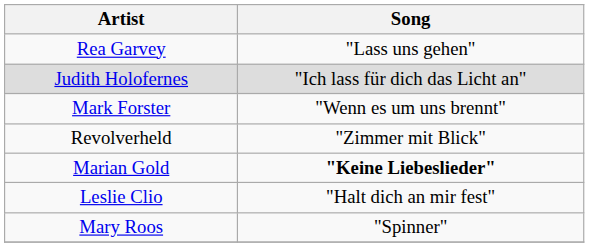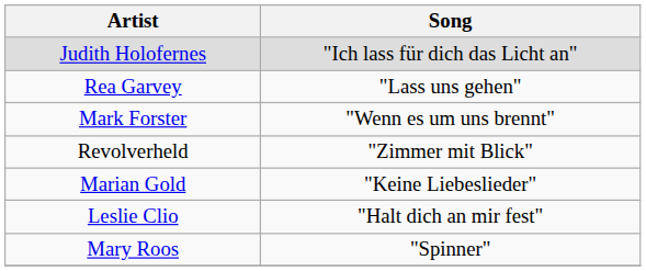 <table class="wikitable plainrowheaders" style="text-align:center;" border="1">
 <tr>
 <th scope="col" rowspan="1" style="width:12em;">Artist</th>
 <th scope="col" rowspan="1" style="width:18em;">Song</th>
 </tr>
+<tr style="background:#ddd;">
+<td scope="row"><a href='#'>Judith Holofernes</a></td>
+<td>"Ich lass für dich das Licht an"</td>
+</tr>
 <tr>
 <td scope="row"><a href='#'>Rea Garvey</a></td>
 <td>"Lass uns gehen"</td>
-</tr>
-<tr style="background:#ddd;">
-<td scope="row"><a href='#'>Judith Holofernes</a></td>
-<td>"Ich lass für dich das Licht an"</td>
 </tr>
 <tr>
 <td scope="row"><a href='#'>Mark Forster</a></td>
 <td>"Wenn es um uns brennt"</td>
 </tr>
 <tr>
 <td scope="row">Revolverheld</td>
 <td>"Zimmer mit Blick"</td>
 </tr>
 <tr>
 <td scope="row"><a href='#'>Marian Gold</a></td>
-<td><strong>"Keine Liebeslieder"</strong></td>
+<td>"Keine Liebeslieder"</td>
 </tr>
 <tr>
 <td scope="row"><a href='#'>Leslie Clio</a></td>
 <td>"Halt dich an mir fest"</td>
 </tr>
 <tr>
 <td scope="row"><a href='#'>Mary Roos</a></td>
 <td>"Spinner"</td>
 </tr>
 <tr>
 </tr>
 </table>
